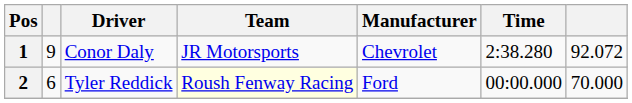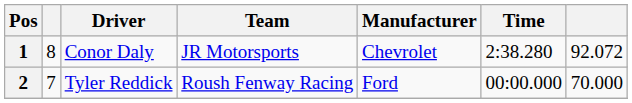 <table class="wikitable" style="font-size:95%">
 <tr>
 <th>Pos</th>
 <th></th>
 <th>Driver</th>
 <th>Team</th>
 <th>Manufacturer</th>
 <th>Time</th>
 <th></th>
 </tr>
 <tr>
 <th>1</th>
-<td>9</td>
+<td>8</td>
 <td><a href='#'>Conor Daly</a></td>
 <td><a href='#'>JR Motorsports</a></td>
 <td><a href='#'>Chevrolet</a></td>
 <td>2:38.280</td>
 <td>92.072</td>
 </tr>
 <tr>
 <th>2</th>
-<td>6</td>
+<td>7</td>
 <td><a href='#'>Tyler Reddick</a></td>
-<td style="background: lightyellow;"><a href='#'>Roush Fenway Racing</a></td>
+<td><a href='#'>Roush Fenway Racing</a></td>
 <td><a href='#'>Ford</a></td>
 <td>00:00.000</td>
 <td>70.000</td>
 </tr>
 <tr>
 </tr>
 </table>
